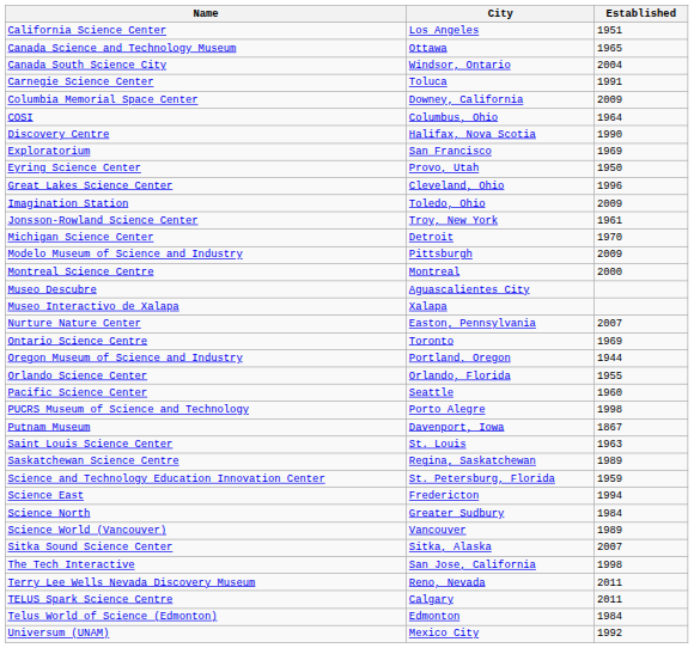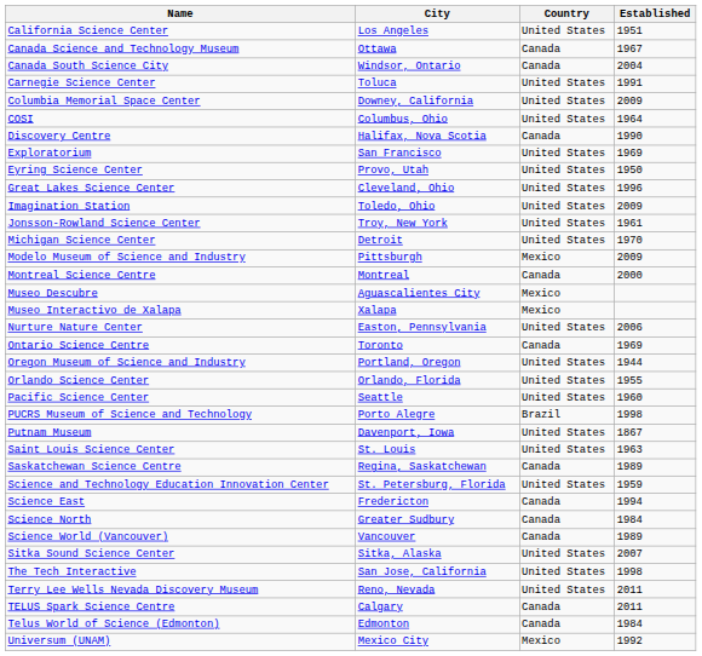 <table class="wikitable sortable plainrowheaders" width="95%">
 <tr>
 <th>Name</th>
 <th>City</th>
+<th>Country</th>
 <th>Established</th>
 </tr>
 <tr>
 <td><a href='#'>California Science Center</a></td>
 <td><a href='#'>Los Angeles</a></td>
+<td>United States</td>
 <td>1951</td>
 </tr>
 <tr>
 <td><a href='#'>Canada Science and Technology Museum</a></td>
 <td><a href='#'>Ottawa</a></td>
-<td>1965</td>
+<td>Canada</td>
+<td>1967</td>
 </tr>
 <tr>
 <td><a href='#'>Canada South Science City</a></td>
 <td><a href='#'>Windsor, Ontario</a></td>
+<td>Canada</td>
 <td>2004</td>
 </tr>
 <tr>
 <td><a href='#'>Carnegie Science Center</a></td>
 <td><a href='#'>Toluca</a></td>
+<td>United States</td>
 <td>1991</td>
 </tr>
 <tr>
 <td><a href='#'>Columbia Memorial Space Center</a></td>
 <td><a href='#'>Downey, California</a></td>
+<td>United States</td>
 <td>2009</td>
 </tr>
 <tr>
 <td><a href='#'>COSI</a></td>
 <td><a href='#'>Columbus, Ohio</a></td>
+<td>United States</td>
 <td>1964</td>
 </tr>
 <tr>
 <td><a href='#'>Discovery Centre</a></td>
 <td><a href='#'>Halifax, Nova Scotia</a></td>
+<td>Canada</td>
 <td>1990</td>
 </tr>
 <tr>
 <td><a href='#'>Exploratorium</a></td>
 <td><a href='#'>San Francisco</a></td>
+<td>United States</td>
 <td>1969</td>
 </tr>
 <tr>
 <td><a href='#'>Eyring Science Center</a></td>
 <td><a href='#'>Provo, Utah</a></td>
+<td>United States</td>
 <td>1950</td>
 </tr>
 <tr>
 <td><a href='#'>Great Lakes Science Center</a></td>
 <td><a href='#'>Cleveland, Ohio</a></td>
+<td>United States</td>
 <td>1996</td>
 </tr>
 <tr>
 <td><a href='#'>Imagination Station</a></td>
 <td><a href='#'>Toledo, Ohio</a></td>
+<td>United States</td>
 <td>2009</td>
 </tr>
 <tr>
 <td><a href='#'>Jonsson-Rowland Science Center</a></td>
 <td><a href='#'>Troy, New York</a></td>
+<td>United States</td>
 <td>1961</td>
 </tr>
 <tr>
 <td><a href='#'>Michigan Science Center</a></td>
 <td><a href='#'>Detroit</a></td>
+<td>United States</td>
 <td>1970</td>
 </tr>
 <tr>
 <td><a href='#'>Modelo Museum of Science and Industry</a></td>
 <td><a href='#'>Pittsburgh</a></td>
+<td>Mexico</td>
 <td>2009</td>
 </tr>
 <tr>
 <td><a href='#'>Montreal Science Centre</a></td>
 <td><a href='#'>Montreal</a></td>
+<td>Canada</td>
 <td>2000</td>
 </tr>
 <tr>
 <td><a href='#'>Museo Descubre</a></td>
 <td><a href='#'>Aguascalientes City</a></td>
+<td>Mexico</td>
 <td></td>
 </tr>
 <tr>
 <td><a href='#'>Museo Interactivo de Xalapa</a></td>
 <td><a href='#'>Xalapa</a></td>
+<td>Mexico</td>
 <td></td>
 </tr>
 <tr>
 <td><a href='#'>Nurture Nature Center</a></td>
 <td><a href='#'>Easton, Pennsylvania</a></td>
-<td>2007</td>
+<td>United States</td>
+<td>2006</td>
 </tr>
 <tr>
 <td><a href='#'>Ontario Science Centre</a></td>
 <td><a href='#'>Toronto</a></td>
+<td>Canada</td>
 <td>1969</td>
 </tr>
 <tr>
 <td><a href='#'>Oregon Museum of Science and Industry</a></td>
 <td><a href='#'>Portland, Oregon</a></td>
+<td>United States</td>
 <td>1944</td>
 </tr>
 <tr>
 <td><a href='#'>Orlando Science Center</a></td>
 <td><a href='#'>Orlando, Florida</a></td>
+<td>United States</td>
 <td>1955</td>
 </tr>
 <tr>
 <td><a href='#'>Pacific Science Center</a></td>
 <td><a href='#'>Seattle</a></td>
+<td>United States</td>
 <td>1960</td>
 </tr>
 <tr>
 <td><a href='#'>PUCRS Museum of Science and Technology</a></td>
 <td><a href='#'>Porto Alegre</a></td>
+<td>Brazil</td>
 <td>1998</td>
 </tr>
 <tr>
 <td><a href='#'>Putnam Museum</a></td>
 <td><a href='#'>Davenport, Iowa</a></td>
+<td>United States</td>
 <td>1867</td>
 </tr>
 <tr>
 <td><a href='#'>Saint Louis Science Center</a></td>
 <td><a href='#'>St. Louis</a></td>
+<td>United States</td>
 <td>1963</td>
 </tr>
 <tr>
 <td><a href='#'>Saskatchewan Science Centre</a></td>
 <td><a href='#'>Regina, Saskatchewan</a></td>
+<td>Canada</td>
 <td>1989</td>
 </tr>
 <tr>
 <td><a href='#'>Science and Technology Education Innovation Center</a></td>
 <td><a href='#'>St. Petersburg, Florida</a></td>
+<td>United States</td>
 <td>1959</td>
 </tr>
 <tr>
 <td><a href='#'>Science East</a></td>
 <td><a href='#'>Fredericton</a></td>
+<td>Canada</td>
 <td>1994</td>
 </tr>
 <tr>
 <td><a href='#'>Science North</a></td>
 <td><a href='#'>Greater Sudbury</a></td>
+<td>Canada</td>
 <td>1984</td>
 </tr>
 <tr>
 <td><a href='#'>Science World (Vancouver)</a></td>
 <td><a href='#'>Vancouver</a></td>
+<td>Canada</td>
 <td>1989</td>
 </tr>
 <tr>
 <td><a href='#'>Sitka Sound Science Center</a></td>
 <td><a href='#'>Sitka, Alaska</a></td>
+<td>United States</td>
 <td>2007</td>
 </tr>
 <tr>
 <td><a href='#'>The Tech Interactive</a></td>
 <td><a href='#'>San Jose, California</a></td>
+<td>United States</td>
 <td>1998</td>
 </tr>
 <tr>
 <td><a href='#'>Terry Lee Wells Nevada Discovery Museum</a></td>
 <td><a href='#'>Reno, Nevada</a></td>
+<td>United States</td>
 <td>2011</td>
 </tr>
 <tr>
 <td><a href='#'>TELUS Spark Science Centre</a></td>
 <td><a href='#'>Calgary</a></td>
+<td>Canada</td>
 <td>2011</td>
 </tr>
 <tr>
 <td><a href='#'>Telus World of Science (Edmonton)</a></td>
 <td><a href='#'>Edmonton</a></td>
+<td>Canada</td>
 <td>1984</td>
 </tr>
 <tr>
 <td><a href='#'>Universum (UNAM)</a></td>
 <td><a href='#'>Mexico City</a></td>
+<td>Mexico</td>
 <td>1992</td>
 </tr>
 </table>
